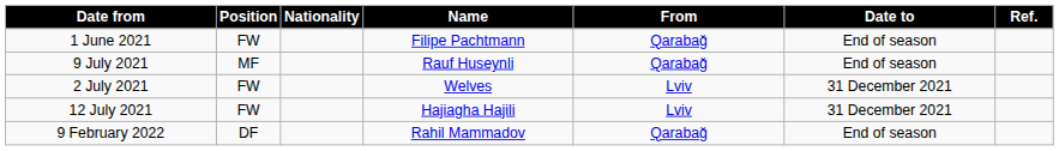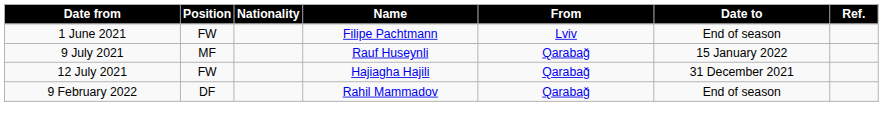 <table class="wikitable" style="text-align:center; font-size:90%; ">
 <tr>
 <th style="background:#000000; color:#FFFFFF; width:200px;">Date from</th>
 <th style="background:#000000; color:#FFFFFF; width:50px;">Position</th>
 <th style="background:#000000; color:#FFFFFF; width:50px;">Nationality</th>
 <th style="background:#000000; color:#FFFFFF; width:200px;">Name</th>
 <th style="background:#000000; color:#FFFFFF; width:200px;">From</th>
 <th style="background:#000000; color:#FFFFFF; width:200px;">Date to</th>
 <th style="background:#000000; color:#FFFFFF; width:50px;">Ref.</th>
 </tr>
 <tr>
 <td>1 June 2021</td>
 <td>FW</td>
 <td></td>
 <td><a href='#'>Filipe Pachtmann</a></td>
-<td><a href='#'>Qarabağ</a></td>
+<td><a href='#'>Lviv</a></td>
 <td>End of season</td>
 <td></td>
 </tr>
 <tr>
 <td>9 July 2021</td>
 <td>MF</td>
 <td></td>
 <td><a href='#'>Rauf Huseynli</a></td>
 <td><a href='#'>Qarabağ</a></td>
-<td>End of season</td>
-<td></td>
-</tr>
-<tr>
-<td>2 July 2021</td>
-<td>FW</td>
-<td></td>
-<td><a href='#'>Welves</a></td>
-<td><a href='#'>Lviv</a></td>
-<td>31 December 2021</td>
+<td>15 January 2022</td>
 <td></td>
 </tr>
 <tr>
 <td>12 July 2021</td>
 <td>FW</td>
 <td></td>
 <td><a href='#'>Hajiagha Hajili</a></td>
-<td><a href='#'>Lviv</a></td>
+<td><a href='#'>Qarabağ</a></td>
 <td>31 December 2021</td>
 <td></td>
 </tr>
 <tr>
 <td>9 February 2022</td>
 <td>DF</td>
 <td></td>
 <td><a href='#'>Rahil Mammadov</a></td>
 <td><a href='#'>Qarabağ</a></td>
 <td>End of season</td>
 <td></td>
 </tr>
 </table>
